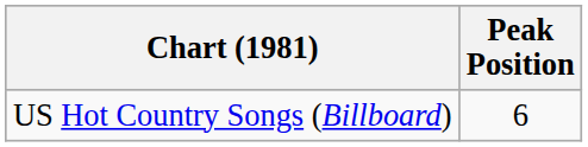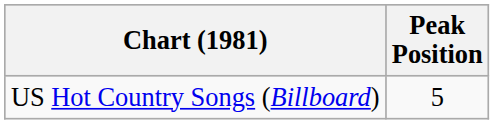 <table class="wikitable">
 <tr>
 <th>Chart (1981)</th>
 <th>Peak<br>Position</th>
 </tr>
 <tr>
 <td>US <a href='#'>Hot Country Songs</a> (<em><a href='#'>Billboard</a></em>)</td>
-<td align="center">6</td>
+<td align="center">5</td>
 </tr>
 </table>
